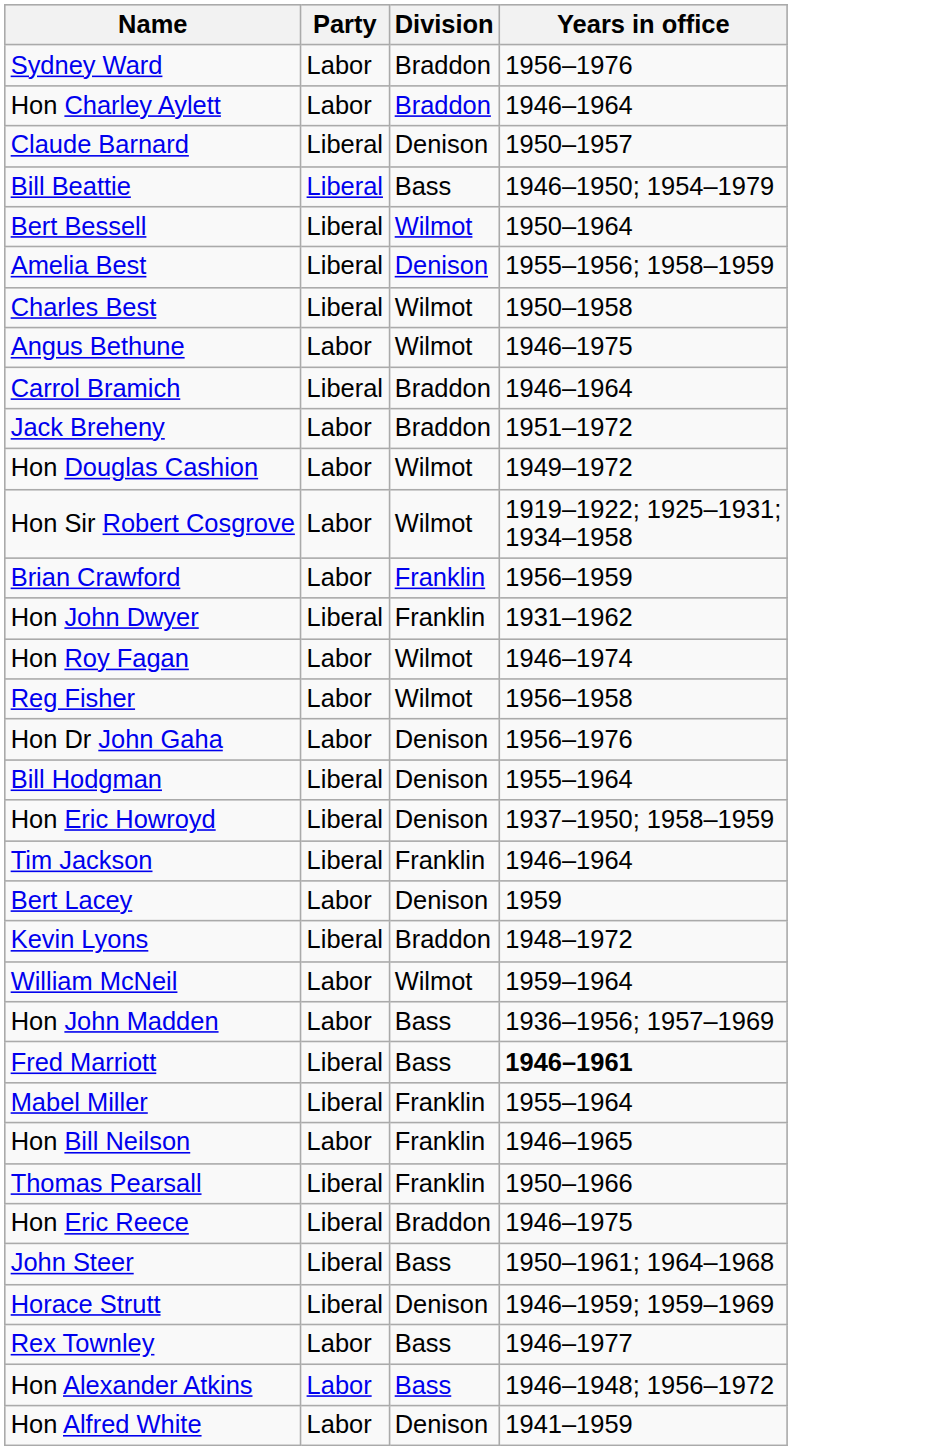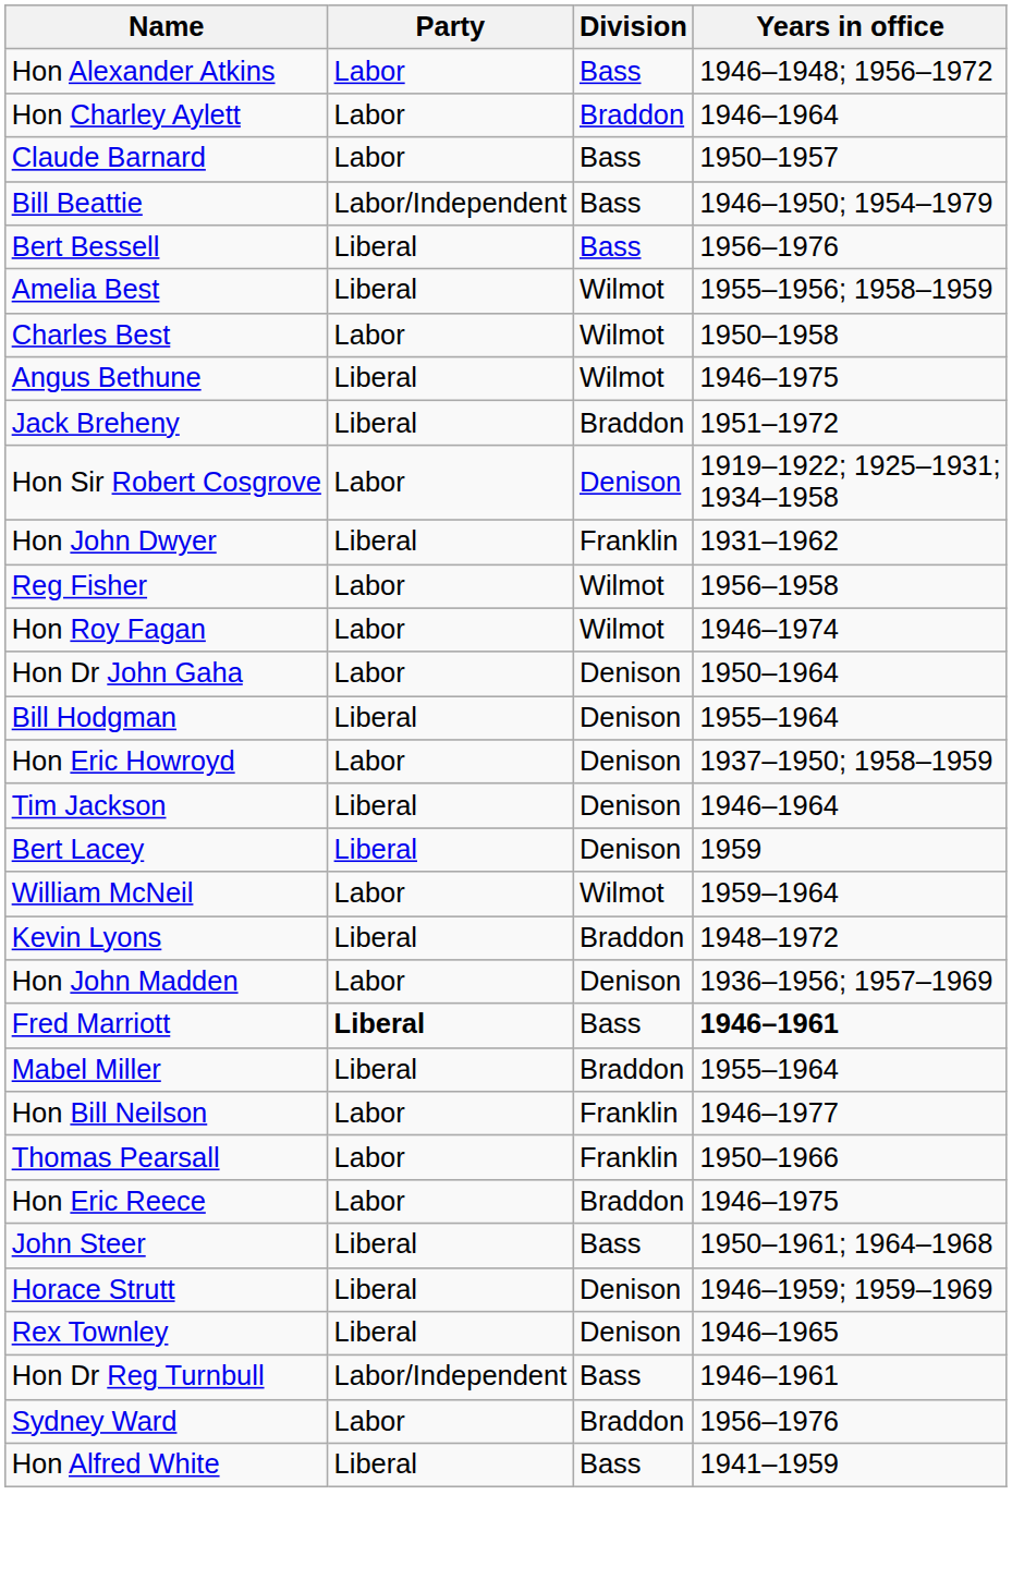 <table class="wikitable sortable">
 <tr>
 <th><strong>Name</strong></th>
 <th><strong>Party</strong></th>
 <th><strong>Division</strong></th>
 <th><strong>Years in office</strong></th>
 </tr>
 <tr>
-<td><a href='#'>Sydney Ward</a></td>
-<td>Labor</td>
-<td>Braddon</td>
-<td>1956–1976</td>
+<td>Hon <a href='#'>Alexander Atkins</a></td>
+<td><a href='#'>Labor</a></td>
+<td><a href='#'>Bass</a></td>
+<td>1946–1948; 1956–1972</td>
 </tr>
 <tr>
 <td>Hon <a href='#'>Charley Aylett</a></td>
 <td>Labor</td>
 <td><a href='#'>Braddon</a></td>
 <td>1946–1964</td>
 </tr>
 <tr>
 <td><a href='#'>Claude Barnard</a></td>
-<td>Liberal</td>
-<td>Denison</td>
+<td>Labor</td>
+<td>Bass</td>
 <td>1950–1957</td>
 </tr>
 <tr>
 <td><a href='#'>Bill Beattie</a></td>
-<td><a href='#'>Liberal</a></td>
+<td>Labor/Independent</td>
 <td>Bass</td>
 <td>1946–1950; 1954–1979</td>
 </tr>
 <tr>
 <td><a href='#'>Bert Bessell</a></td>
 <td>Liberal</td>
-<td><a href='#'>Wilmot</a></td>
-<td>1950–1964</td>
+<td><a href='#'>Bass</a></td>
+<td>1956–1976</td>
 </tr>
 <tr>
 <td><a href='#'>Amelia Best</a></td>
 <td>Liberal</td>
-<td><a href='#'>Denison</a></td>
+<td>Wilmot</td>
 <td>1955–1956; 1958–1959</td>
 </tr>
 <tr>
 <td><a href='#'>Charles Best</a></td>
-<td>Liberal</td>
+<td>Labor</td>
 <td>Wilmot</td>
 <td>1950–1958</td>
 </tr>
 <tr>
 <td><a href='#'>Angus Bethune</a></td>
-<td>Labor</td>
+<td>Liberal</td>
 <td>Wilmot</td>
 <td>1946–1975</td>
 </tr>
 <tr>
-<td><a href='#'>Carrol Bramich</a></td>
+<td><a href='#'>Jack Breheny</a></td>
 <td>Liberal</td>
-<td>Braddon</td>
-<td>1946–1964</td>
-</tr>
-<tr>
-<td><a href='#'>Jack Breheny</a></td>
-<td>Labor</td>
 <td>Braddon</td>
 <td>1951–1972</td>
 </tr>
 <tr>
-<td>Hon <a href='#'>Douglas Cashion</a></td>
-<td>Labor</td>
-<td>Wilmot</td>
-<td>1949–1972</td>
-</tr>
-<tr>
 <td>Hon Sir <a href='#'>Robert Cosgrove</a></td>
 <td>Labor</td>
-<td>Wilmot</td>
+<td><a href='#'>Denison</a></td>
 <td>1919–1922; 1925–1931;<br>1934–1958</td>
-</tr>
-<tr>
-<td><a href='#'>Brian Crawford</a></td>
-<td>Labor</td>
-<td><a href='#'>Franklin</a></td>
-<td>1956–1959</td>
 </tr>
 <tr>
 <td>Hon <a href='#'>John Dwyer</a></td>
 <td>Liberal</td>
 <td>Franklin</td>
 <td>1931–1962</td>
 </tr>
 <tr>
+<td><a href='#'>Reg Fisher</a></td>
+<td>Labor</td>
+<td>Wilmot</td>
+<td>1956–1958</td>
+</tr>
+<tr>
 <td>Hon <a href='#'>Roy Fagan</a></td>
 <td>Labor</td>
 <td>Wilmot</td>
 <td>1946–1974</td>
 </tr>
 <tr>
-<td><a href='#'>Reg Fisher</a></td>
-<td>Labor</td>
-<td>Wilmot</td>
-<td>1956–1958</td>
-</tr>
-<tr>
 <td>Hon Dr <a href='#'>John Gaha</a></td>
 <td>Labor</td>
 <td>Denison</td>
-<td>1956–1976</td>
+<td>1950–1964</td>
 </tr>
 <tr>
 <td><a href='#'>Bill Hodgman</a></td>
 <td>Liberal</td>
 <td>Denison</td>
 <td>1955–1964</td>
 </tr>
 <tr>
 <td>Hon <a href='#'>Eric Howroyd</a></td>
-<td>Liberal</td>
+<td>Labor</td>
 <td>Denison</td>
 <td>1937–1950; 1958–1959</td>
 </tr>
 <tr>
 <td><a href='#'>Tim Jackson</a></td>
 <td>Liberal</td>
-<td>Franklin</td>
+<td>Denison</td>
 <td>1946–1964</td>
 </tr>
 <tr>
 <td><a href='#'>Bert Lacey</a></td>
-<td>Labor</td>
+<td><a href='#'>Liberal</a></td>
 <td>Denison</td>
 <td>1959</td>
+</tr>
+<tr>
+<td><a href='#'>William McNeil</a></td>
+<td>Labor</td>
+<td>Wilmot</td>
+<td>1959–1964</td>
 </tr>
 <tr>
 <td><a href='#'>Kevin Lyons</a></td>
 <td>Liberal</td>
 <td>Braddon</td>
 <td>1948–1972</td>
 </tr>
 <tr>
-<td><a href='#'>William McNeil</a></td>
-<td>Labor</td>
-<td>Wilmot</td>
-<td>1959–1964</td>
-</tr>
-<tr>
 <td>Hon <a href='#'>John Madden</a></td>
 <td>Labor</td>
-<td>Bass</td>
+<td>Denison</td>
 <td>1936–1956; 1957–1969</td>
 </tr>
 <tr>
 <td><a href='#'>Fred Marriott</a></td>
-<td>Liberal</td>
+<td><strong>Liberal</strong></td>
 <td>Bass</td>
 <td><strong>1946–1961</strong></td>
 </tr>
 <tr>
 <td><a href='#'>Mabel Miller</a></td>
 <td>Liberal</td>
-<td>Franklin</td>
+<td>Braddon</td>
 <td>1955–1964</td>
 </tr>
 <tr>
 <td>Hon <a href='#'>Bill Neilson</a></td>
 <td>Labor</td>
 <td>Franklin</td>
-<td>1946–1965</td>
+<td>1946–1977</td>
 </tr>
 <tr>
 <td><a href='#'>Thomas Pearsall</a></td>
-<td>Liberal</td>
+<td>Labor</td>
 <td>Franklin</td>
 <td>1950–1966</td>
 </tr>
 <tr>
 <td>Hon <a href='#'>Eric Reece</a></td>
-<td>Liberal</td>
+<td>Labor</td>
 <td>Braddon</td>
 <td>1946–1975</td>
 </tr>
 <tr>
 <td><a href='#'>John Steer</a></td>
 <td>Liberal</td>
 <td>Bass</td>
 <td>1950–1961; 1964–1968</td>
 </tr>
 <tr>
 <td><a href='#'>Horace Strutt</a></td>
 <td>Liberal</td>
 <td>Denison</td>
 <td>1946–1959; 1959–1969</td>
 </tr>
 <tr>
 <td><a href='#'>Rex Townley</a></td>
-<td>Labor</td>
-<td>Bass</td>
-<td>1946–1977</td>
+<td>Liberal</td>
+<td>Denison</td>
+<td>1946–1965</td>
 </tr>
 <tr>
-<td>Hon <a href='#'>Alexander Atkins</a></td>
-<td><a href='#'>Labor</a></td>
-<td><a href='#'>Bass</a></td>
-<td>1946–1948; 1956–1972</td>
+<td>Hon Dr <a href='#'>Reg Turnbull</a></td>
+<td>Labor/Independent</td>
+<td>Bass</td>
+<td>1946–1961</td>
+</tr>
+<tr>
+<td><a href='#'>Sydney Ward</a></td>
+<td>Labor</td>
+<td>Braddon</td>
+<td>1956–1976</td>
 </tr>
 <tr>
 <td>Hon <a href='#'>Alfred White</a></td>
-<td>Labor</td>
-<td>Denison</td>
+<td>Liberal</td>
+<td>Bass</td>
 <td>1941–1959</td>
 </tr>
 </table>
